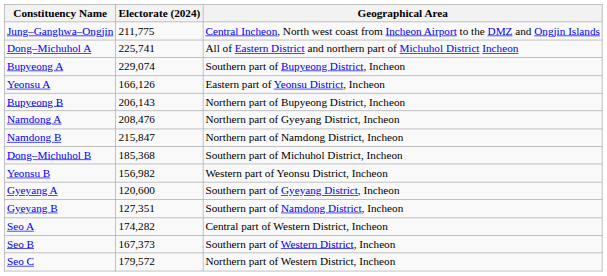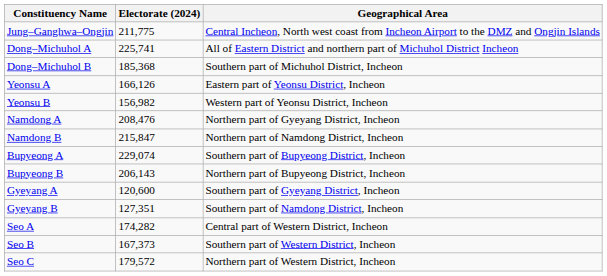 <table class="wikitable">
 <tr>
 <th>Constituency Name</th>
 <th>Electorate (2024)</th>
 <th>Geographical Area</th>
 </tr>
 <tr>
 <td><a href='#'>Jung–Ganghwa–Ongjin</a></td>
 <td>211,775</td>
 <td><a href='#'>Central Incheon</a>, North west coast from <a href='#'>Incheon Airport</a> to the <a href='#'>DMZ</a> and <a href='#'>Ongjin Islands</a></td>
 </tr>
 <tr>
 <td><a href='#'>Dong–Michuhol A</a></td>
 <td>225,741</td>
 <td>All of <a href='#'>Eastern District</a> and northern part of <a href='#'>Michuhol District</a> <a href='#'>Incheon</a></td>
 </tr>
 <tr>
-<td><a href='#'>Bupyeong A</a></td>
-<td>229,074</td>
-<td>Southern part of <a href='#'>Bupyeong District</a>, Incheon</td>
+<td><a href='#'>Dong–Michuhol B</a></td>
+<td>185,368</td>
+<td>Southern part of Michuhol District, Incheon</td>
 </tr>
 <tr>
 <td><a href='#'>Yeonsu A</a></td>
 <td>166,126</td>
 <td>Eastern part of <a href='#'>Yeonsu District</a>, Incheon</td>
 </tr>
 <tr>
-<td><a href='#'>Bupyeong B</a></td>
-<td>206,143</td>
-<td>Northern part of Bupyeong District, Incheon</td>
+<td><a href='#'>Yeonsu B</a></td>
+<td>156,982</td>
+<td>Western part of Yeonsu District, Incheon</td>
 </tr>
 <tr>
 <td><a href='#'>Namdong A</a></td>
 <td>208,476</td>
 <td>Northern part of Gyeyang District, Incheon</td>
 </tr>
 <tr>
 <td><a href='#'>Namdong B</a></td>
 <td>215,847</td>
 <td>Northern part of Namdong District, Incheon</td>
 </tr>
 <tr>
-<td><a href='#'>Dong–Michuhol B</a></td>
-<td>185,368</td>
-<td>Southern part of Michuhol District, Incheon</td>
+<td><a href='#'>Bupyeong A</a></td>
+<td>229,074</td>
+<td>Southern part of <a href='#'>Bupyeong District</a>, Incheon</td>
 </tr>
 <tr>
-<td><a href='#'>Yeonsu B</a></td>
-<td>156,982</td>
-<td>Western part of Yeonsu District, Incheon</td>
+<td><a href='#'>Bupyeong B</a></td>
+<td>206,143</td>
+<td>Northern part of Bupyeong District, Incheon</td>
 </tr>
 <tr>
 <td><a href='#'>Gyeyang A</a></td>
 <td>120,600</td>
 <td>Southern part of <a href='#'>Gyeyang District</a>, Incheon</td>
 </tr>
 <tr>
 <td><a href='#'>Gyeyang B</a></td>
 <td>127,351</td>
 <td>Southern part of <a href='#'>Namdong District</a>, Incheon</td>
 </tr>
 <tr>
 <td><a href='#'>Seo A</a></td>
 <td>174,282</td>
 <td>Central part of Western District, Incheon</td>
 </tr>
 <tr>
 <td><a href='#'>Seo B</a></td>
 <td>167,373</td>
 <td>Southern part of <a href='#'>Western District</a>, Incheon</td>
 </tr>
 <tr>
 <td><a href='#'>Seo C</a></td>
 <td>179,572</td>
 <td>Northern part of Western District, Incheon</td>
 </tr>
 </table>
